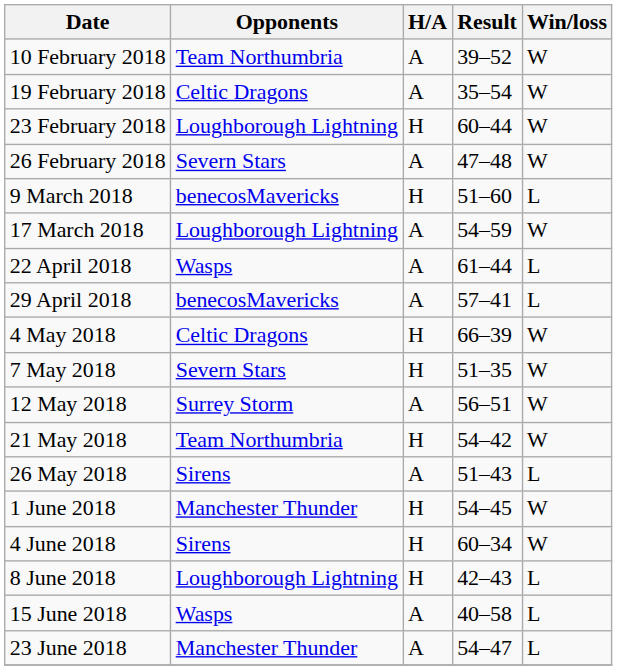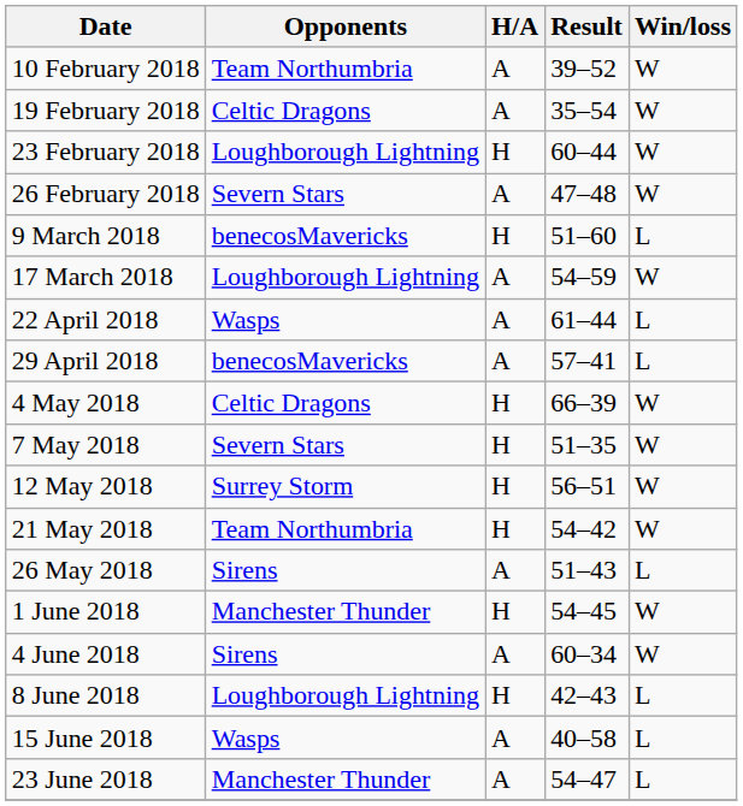 <table class="wikitable">
 <tr>
 <th>Date</th>
 <th>Opponents</th>
 <th>H/A</th>
 <th>Result</th>
 <th>Win/loss</th>
 </tr>
 <tr>
 <td>10 February 2018</td>
 <td><a href='#'>Team Northumbria</a></td>
 <td>A</td>
 <td>39–52</td>
 <td>W</td>
 </tr>
 <tr>
 <td>19 February 2018</td>
 <td><a href='#'>Celtic Dragons</a></td>
 <td>A</td>
 <td>35–54</td>
 <td>W</td>
 </tr>
 <tr>
 <td>23 February 2018</td>
 <td><a href='#'>Loughborough Lightning</a></td>
 <td>H</td>
 <td>60–44</td>
 <td>W</td>
 </tr>
 <tr>
 <td>26 February 2018</td>
 <td><a href='#'>Severn Stars</a></td>
 <td>A</td>
 <td>47–48</td>
 <td>W</td>
 </tr>
 <tr>
 <td>9 March 2018</td>
 <td><a href='#'>benecosMavericks</a></td>
 <td>H</td>
 <td>51–60</td>
 <td>L</td>
 </tr>
 <tr>
 <td>17 March 2018</td>
 <td><a href='#'>Loughborough Lightning</a></td>
 <td>A</td>
 <td>54–59</td>
 <td>W</td>
 </tr>
 <tr>
 <td>22 April 2018</td>
 <td><a href='#'>Wasps</a></td>
 <td>A</td>
 <td>61–44</td>
 <td>L</td>
 </tr>
 <tr>
 <td>29 April 2018</td>
 <td><a href='#'>benecosMavericks</a></td>
 <td>A</td>
 <td>57–41</td>
 <td>L</td>
 </tr>
 <tr>
 <td>4 May 2018</td>
 <td><a href='#'>Celtic Dragons</a></td>
 <td>H</td>
 <td>66–39</td>
 <td>W</td>
 </tr>
 <tr>
 <td>7 May 2018</td>
 <td><a href='#'>Severn Stars</a></td>
 <td>H</td>
 <td>51–35</td>
 <td>W</td>
 </tr>
 <tr>
 <td>12 May 2018</td>
 <td><a href='#'>Surrey Storm</a></td>
-<td>A</td>
+<td>H</td>
 <td>56–51</td>
 <td>W</td>
 </tr>
 <tr>
 <td>21 May 2018</td>
 <td><a href='#'>Team Northumbria</a></td>
 <td>H</td>
 <td>54–42</td>
 <td>W</td>
 </tr>
 <tr>
 <td>26 May 2018</td>
 <td><a href='#'>Sirens</a></td>
 <td>A</td>
 <td>51–43</td>
 <td>L</td>
 </tr>
 <tr>
 <td>1 June 2018</td>
 <td><a href='#'>Manchester Thunder</a></td>
 <td>H</td>
 <td>54–45</td>
 <td>W</td>
 </tr>
 <tr>
 <td>4 June 2018</td>
 <td><a href='#'>Sirens</a></td>
-<td>H</td>
+<td>A</td>
 <td>60–34</td>
 <td>W</td>
 </tr>
 <tr>
 <td>8 June 2018</td>
 <td><a href='#'>Loughborough Lightning</a></td>
 <td>H</td>
 <td>42–43</td>
 <td>L</td>
 </tr>
 <tr>
 <td>15 June 2018</td>
 <td><a href='#'>Wasps</a></td>
 <td>A</td>
 <td>40–58</td>
 <td>L</td>
 </tr>
 <tr>
 <td>23 June 2018</td>
 <td><a href='#'>Manchester Thunder</a></td>
 <td>A</td>
 <td>54–47</td>
 <td>L</td>
 </tr>
 <tr>
 </tr>
 </table>
